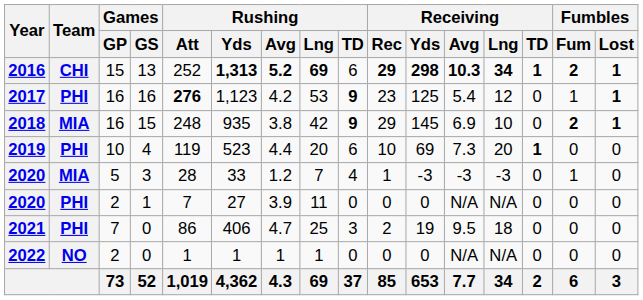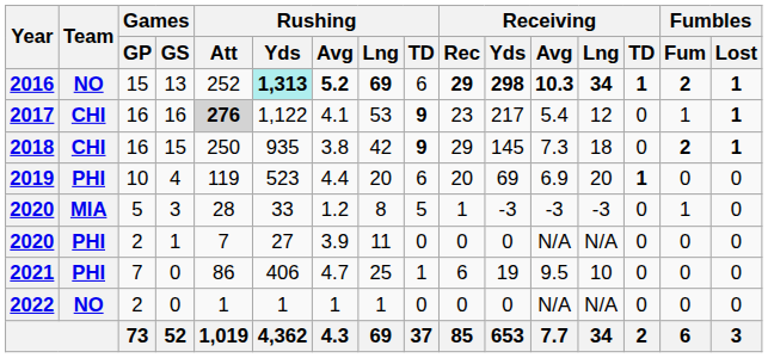 <table class="wikitable" style="text-align:center;">
 <tr>
 <th rowspan="2">Year</th>
 <th rowspan="2">Team</th>
 <th colspan="2">Games</th>
 <th colspan="5">Rushing</th>
 <th colspan="5">Receiving</th>
 <th colspan="2">Fumbles</th>
 </tr>
 <tr>
 <th>GP</th>
 <th>GS</th>
 <th>Att</th>
 <th>Yds</th>
 <th>Avg</th>
 <th>Lng</th>
 <th>TD</th>
 <th>Rec</th>
 <th>Yds</th>
 <th>Avg</th>
 <th>Lng</th>
 <th>TD</th>
 <th>Fum</th>
 <th>Lost</th>
 </tr>
 <tr>
 <th><a href='#'>2016</a></th>
-<th><a href='#'>CHI</a></th>
+<th><a href='#'>NO</a></th>
 <td>15</td>
 <td>13</td>
 <td>252</td>
-<td><strong>1,313</strong></td>
+<td style="background: paleturquoise;"><strong>1,313</strong></td>
 <td><strong>5.2</strong></td>
 <td><strong>69</strong></td>
 <td>6</td>
 <td><strong>29</strong></td>
 <td><strong>298</strong></td>
 <td><strong>10.3</strong></td>
 <td><strong>34</strong></td>
 <td><strong>1</strong></td>
 <td><strong>2</strong></td>
 <td><strong>1</strong></td>
 </tr>
 <tr>
 <th><a href='#'>2017</a></th>
-<th><a href='#'>PHI</a></th>
+<th><a href='#'>CHI</a></th>
 <td>16</td>
 <td>16</td>
-<td><strong>276</strong></td>
-<td>1,123</td>
-<td>4.2</td>
+<td style="background: lightgrey;"><strong>276</strong></td>
+<td>1,122</td>
+<td>4.1</td>
 <td>53</td>
 <td><strong>9</strong></td>
 <td>23</td>
-<td>125</td>
+<td>217</td>
 <td>5.4</td>
 <td>12</td>
 <td>0</td>
 <td>1</td>
 <td><strong>1</strong></td>
 </tr>
 <tr>
 <th><a href='#'>2018</a></th>
-<th><a href='#'>MIA</a></th>
+<th><a href='#'>CHI</a></th>
 <td>16</td>
 <td>15</td>
-<td>248</td>
+<td>250</td>
 <td>935</td>
 <td>3.8</td>
 <td>42</td>
 <td><strong>9</strong></td>
 <td>29</td>
 <td>145</td>
-<td>6.9</td>
-<td>10</td>
+<td>7.3</td>
+<td>18</td>
 <td>0</td>
 <td><strong>2</strong></td>
 <td><strong>1</strong></td>
 </tr>
 <tr>
 <th><a href='#'>2019</a></th>
 <th><a href='#'>PHI</a></th>
 <td>10</td>
 <td>4</td>
 <td>119</td>
 <td>523</td>
 <td>4.4</td>
 <td>20</td>
 <td>6</td>
-<td>10</td>
+<td>20</td>
 <td>69</td>
-<td>7.3</td>
+<td>6.9</td>
 <td>20</td>
 <td><strong>1</strong></td>
 <td>0</td>
 <td>0</td>
 </tr>
 <tr>
 <th><a href='#'>2020</a></th>
 <th><a href='#'>MIA</a></th>
 <td>5</td>
 <td>3</td>
 <td>28</td>
 <td>33</td>
 <td>1.2</td>
-<td>7</td>
-<td>4</td>
+<td>8</td>
+<td>5</td>
 <td>1</td>
 <td>-3</td>
 <td>-3</td>
 <td>-3</td>
 <td>0</td>
 <td>1</td>
 <td>0</td>
 </tr>
 <tr>
 <th><a href='#'>2020</a></th>
 <th><a href='#'>PHI</a></th>
 <td>2</td>
 <td>1</td>
 <td>7</td>
 <td>27</td>
 <td>3.9</td>
 <td>11</td>
 <td>0</td>
 <td>0</td>
 <td>0</td>
 <td>N/A</td>
 <td>N/A</td>
 <td>0</td>
 <td>0</td>
 <td>0</td>
 </tr>
 <tr>
 <th><a href='#'>2021</a></th>
 <th><a href='#'>PHI</a></th>
 <td>7</td>
 <td>0</td>
 <td>86</td>
 <td>406</td>
 <td>4.7</td>
 <td>25</td>
-<td>3</td>
-<td>2</td>
+<td>1</td>
+<td>6</td>
 <td>19</td>
 <td>9.5</td>
-<td>18</td>
+<td>10</td>
 <td>0</td>
 <td>0</td>
 <td>0</td>
 </tr>
 <tr>
 <th><a href='#'>2022</a></th>
 <th><a href='#'>NO</a></th>
 <td>2</td>
 <td>0</td>
 <td>1</td>
 <td>1</td>
 <td>1</td>
 <td>1</td>
 <td>0</td>
 <td>0</td>
 <td>0</td>
 <td>N/A</td>
 <td>N/A</td>
 <td>0</td>
 <td>0</td>
 <td>0</td>
 </tr>
 <tr>
 <th colspan="2"></th>
 <th>73</th>
 <th>52</th>
 <th>1,019</th>
 <th>4,362</th>
 <th>4.3</th>
 <th>69</th>
 <th>37</th>
 <th>85</th>
 <th>653</th>
 <th>7.7</th>
 <th>34</th>
 <th>2</th>
 <th>6</th>
 <th>3</th>
 </tr>
 </table>
